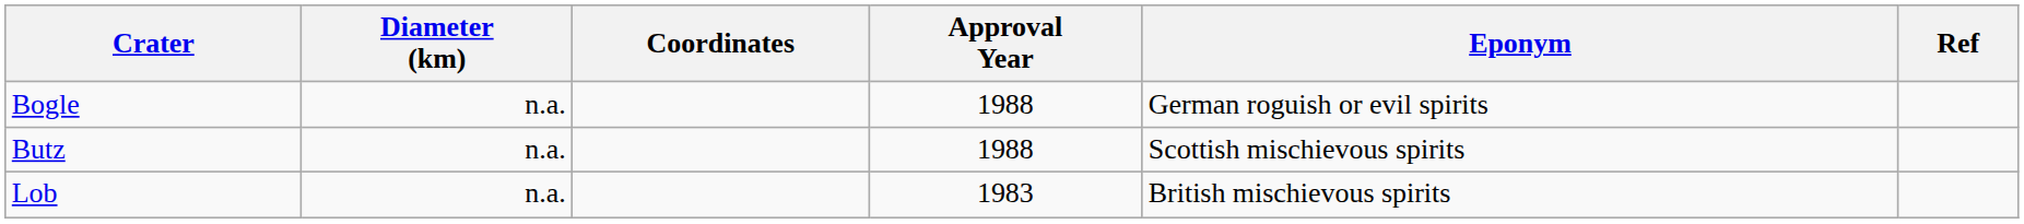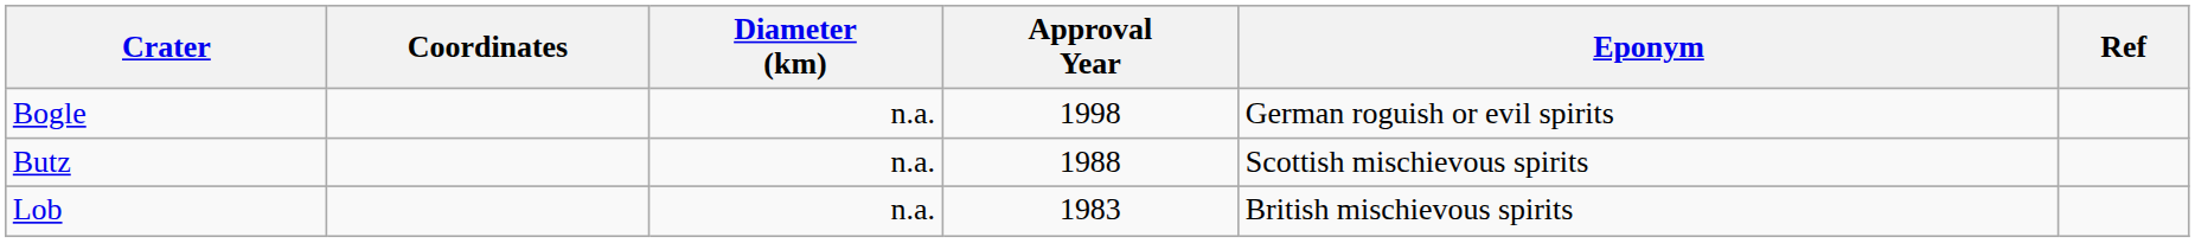 <table class="wikitable sortable" style="min-width: 90%">
 <tr>
 <th style="width:10em"><a href='#'>Crater</a></th>
+<th style="width:10em">Coordinates</th>
 <th><a href='#'>Diameter</a><br>(km)</th>
-<th style="width:10em">Coordinates</th>
 <th>Approval<br>Year</th>
 <th class="unsortable"><a href='#'>Eponym</a></th>
 <th class="unsortable">Ref</th>
 </tr>
 <tr id="Bogle">
 <td><a href='#'>Bogle</a></td>
+<td></td>
 <td align=right>n.a.</td>
-<td></td>
-<td align=center>1988</td>
+<td align=center>1998</td>
 <td>German roguish or evil spirits</td>
 <td></td>
 </tr>
 <tr id="Butz">
 <td><a href='#'>Butz</a></td>
+<td></td>
 <td align=right>n.a.</td>
-<td></td>
 <td align=center>1988</td>
 <td>Scottish mischievous spirits</td>
 <td></td>
 </tr>
 <tr id="Lob">
 <td><a href='#'>Lob</a></td>
+<td></td>
 <td align=right>n.a.</td>
-<td></td>
 <td align=center>1983</td>
 <td>British mischievous spirits</td>
 <td></td>
 </tr>
 </table>
